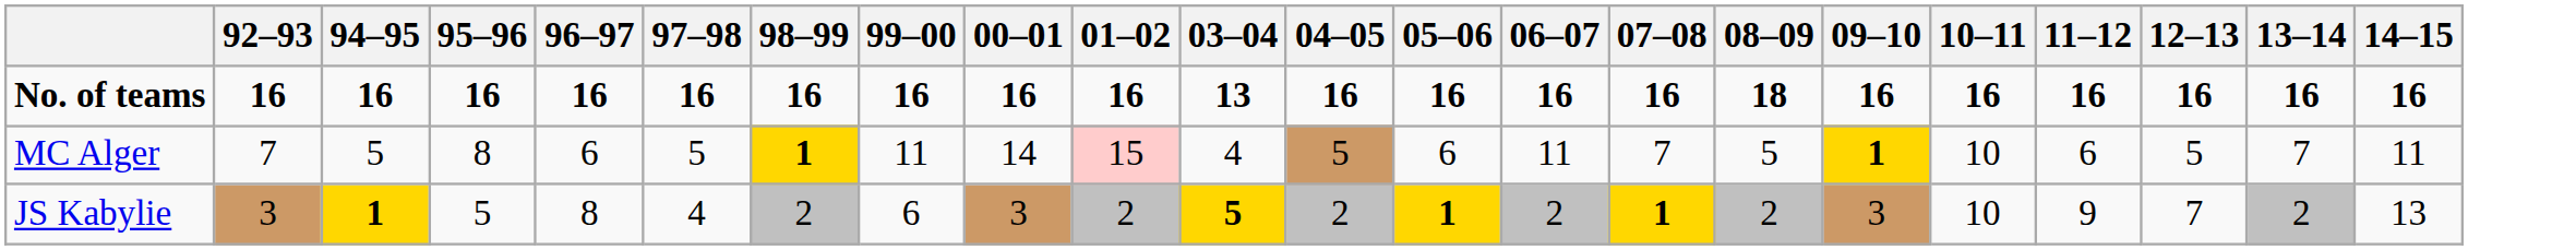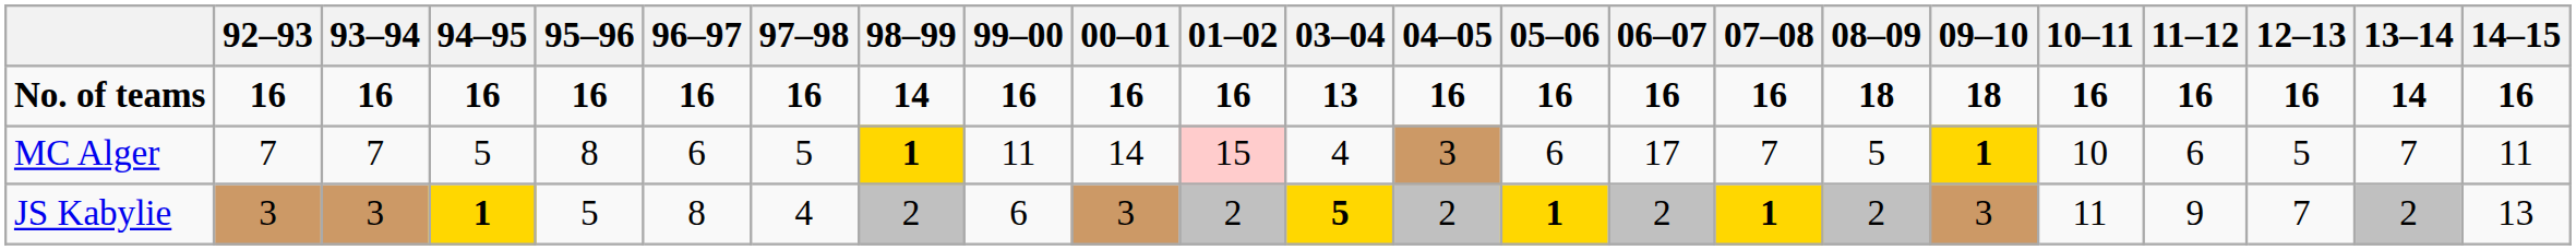 <table border=1  bordercolor="#CCCCCC" class=wikitable style="font-size:90%;">
 <tr align=LEFT valign=CENTER>
 <th></th>
 <th>92–93</th>
+<th>93–94</th>
 <th>94–95</th>
 <th>95–96</th>
 <th>96–97</th>
 <th>97–98</th>
 <th>98–99</th>
 <th>99–00</th>
 <th>00–01</th>
 <th>01–02</th>
 <th>03–04</th>
 <th>04–05</th>
 <th>05–06</th>
 <th>06–07</th>
 <th>07–08</th>
 <th>08–09</th>
 <th>09–10</th>
 <th>10–11</th>
 <th>11–12</th>
 <th>12–13</th>
 <th>13–14</th>
 <th>14–15</th>
 </tr>
 <tr align=CENTER>
 <td><strong>No. of teams</strong></td>
 <td><strong>16</strong></td>
 <td><strong>16</strong></td>
 <td><strong>16</strong></td>
 <td><strong>16</strong></td>
 <td><strong>16</strong></td>
 <td><strong>16</strong></td>
+<td><strong>14</strong></td>
 <td><strong>16</strong></td>
 <td><strong>16</strong></td>
 <td><strong>16</strong></td>
 <td><strong>13</strong></td>
 <td><strong>16</strong></td>
 <td><strong>16</strong></td>
 <td><strong>16</strong></td>
 <td><strong>16</strong></td>
 <td><strong>18</strong></td>
+<td><strong>18</strong></td>
 <td><strong>16</strong></td>
 <td><strong>16</strong></td>
 <td><strong>16</strong></td>
-<td><strong>16</strong></td>
-<td><strong>16</strong></td>
+<td><strong>14</strong></td>
 <td><strong>16</strong></td>
 </tr>
 <tr align=CENTER valign=BOTTOM>
 <td align=LEFT><a href='#'>MC Alger</a></td>
+<td>7</td>
 <td>7</td>
 <td>5</td>
 <td>8</td>
 <td>6</td>
 <td>5</td>
 <td bgcolor=gold><strong>1</strong></td>
 <td>11</td>
 <td>14</td>
 <td bgcolor=#FFCCCC>15</td>
 <td>4</td>
-<td bgcolor=#cc9966>5</td>
+<td bgcolor=#cc9966>3</td>
 <td>6</td>
-<td>11</td>
+<td>17</td>
 <td>7</td>
 <td>5</td>
 <td bgcolor=gold><strong>1</strong></td>
 <td>10</td>
 <td>6</td>
 <td>5</td>
 <td>7</td>
 <td>11</td>
 </tr>
 <tr align=CENTER valign=BOTTOM>
 <td align=LEFT><a href='#'>JS Kabylie</a></td>
+<td bgcolor=#cc9966>3</td>
 <td bgcolor=#cc9966>3</td>
 <td bgcolor=gold><strong>1</strong></td>
 <td>5</td>
 <td>8</td>
 <td>4</td>
 <td bgcolor=silver>2</td>
 <td>6</td>
 <td bgcolor=#cc9966>3</td>
 <td bgcolor=silver>2</td>
 <td bgcolor=gold><strong>5</strong></td>
 <td bgcolor=silver>2</td>
 <td bgcolor=gold><strong>1</strong></td>
 <td bgcolor=silver>2</td>
 <td bgcolor=gold><strong>1</strong></td>
 <td bgcolor=silver>2</td>
 <td bgcolor=#cc9966>3</td>
-<td>10</td>
+<td>11</td>
 <td>9</td>
 <td>7</td>
 <td bgcolor=silver>2</td>
 <td>13</td>
 </tr>
 </table>
